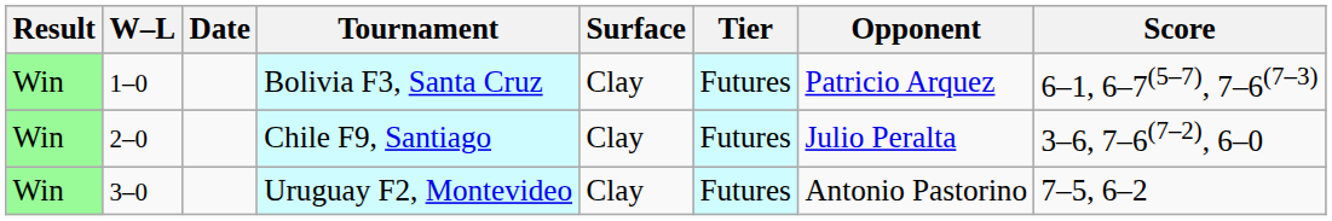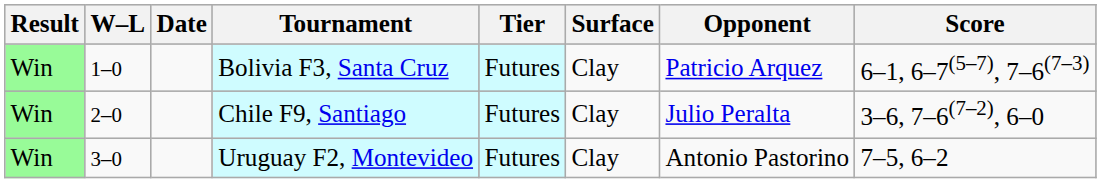 <table class="sortable wikitable">
 <tr>
 <th>Result</th>
 <th class=unsortable>W–L</th>
 <th>Date</th>
 <th>Tournament</th>
+<th>Tier</th>
 <th>Surface</th>
-<th>Tier</th>
 <th>Opponent</th>
 <th class=unsortable>Score</th>
 </tr>
 <tr>
 <td bgcolor=98FB98>Win</td>
 <td><small>1–0</small></td>
 <td></td>
 <td style=background:#cffcff>Bolivia F3, <a href='#'>Santa Cruz</a></td>
+<td style=background:#cffcff>Futures</td>
 <td>Clay</td>
-<td style=background:#cffcff>Futures</td>
 <td> <a href='#'>Patricio Arquez</a></td>
 <td>6–1, 6–7<sup>(5–7)</sup>, 7–6<sup>(7–3)</sup></td>
 </tr>
 <tr>
 <td bgcolor=98FB98>Win</td>
 <td><small>2–0</small></td>
 <td></td>
 <td style=background:#cffcff>Chile F9, <a href='#'>Santiago</a></td>
+<td style=background:#cffcff>Futures</td>
 <td>Clay</td>
-<td style=background:#cffcff>Futures</td>
 <td> <a href='#'>Julio Peralta</a></td>
 <td>3–6, 7–6<sup>(7–2)</sup>, 6–0</td>
 </tr>
 <tr>
 <td bgcolor=98FB98>Win</td>
 <td><small>3–0</small></td>
 <td></td>
 <td style=background:#cffcff>Uruguay F2, <a href='#'>Montevideo</a></td>
+<td style=background:#cffcff>Futures</td>
 <td>Clay</td>
-<td style=background:#cffcff>Futures</td>
 <td> Antonio Pastorino</td>
 <td>7–5, 6–2</td>
 </tr>
 </table>
